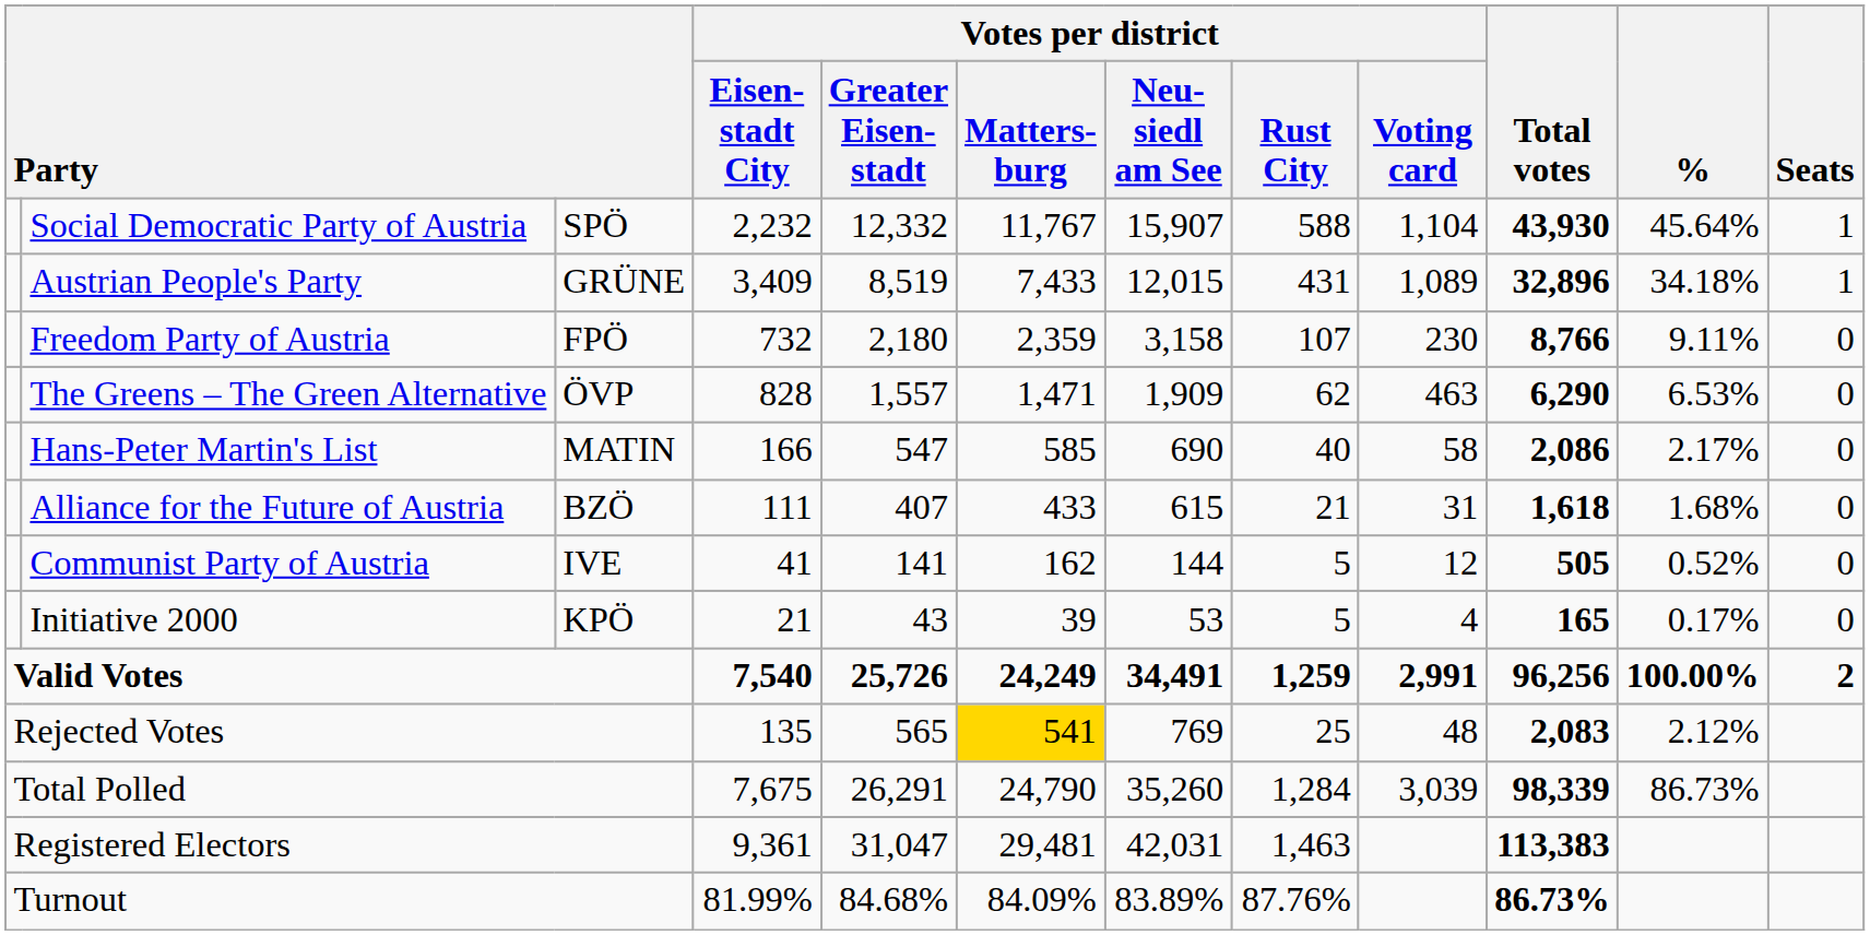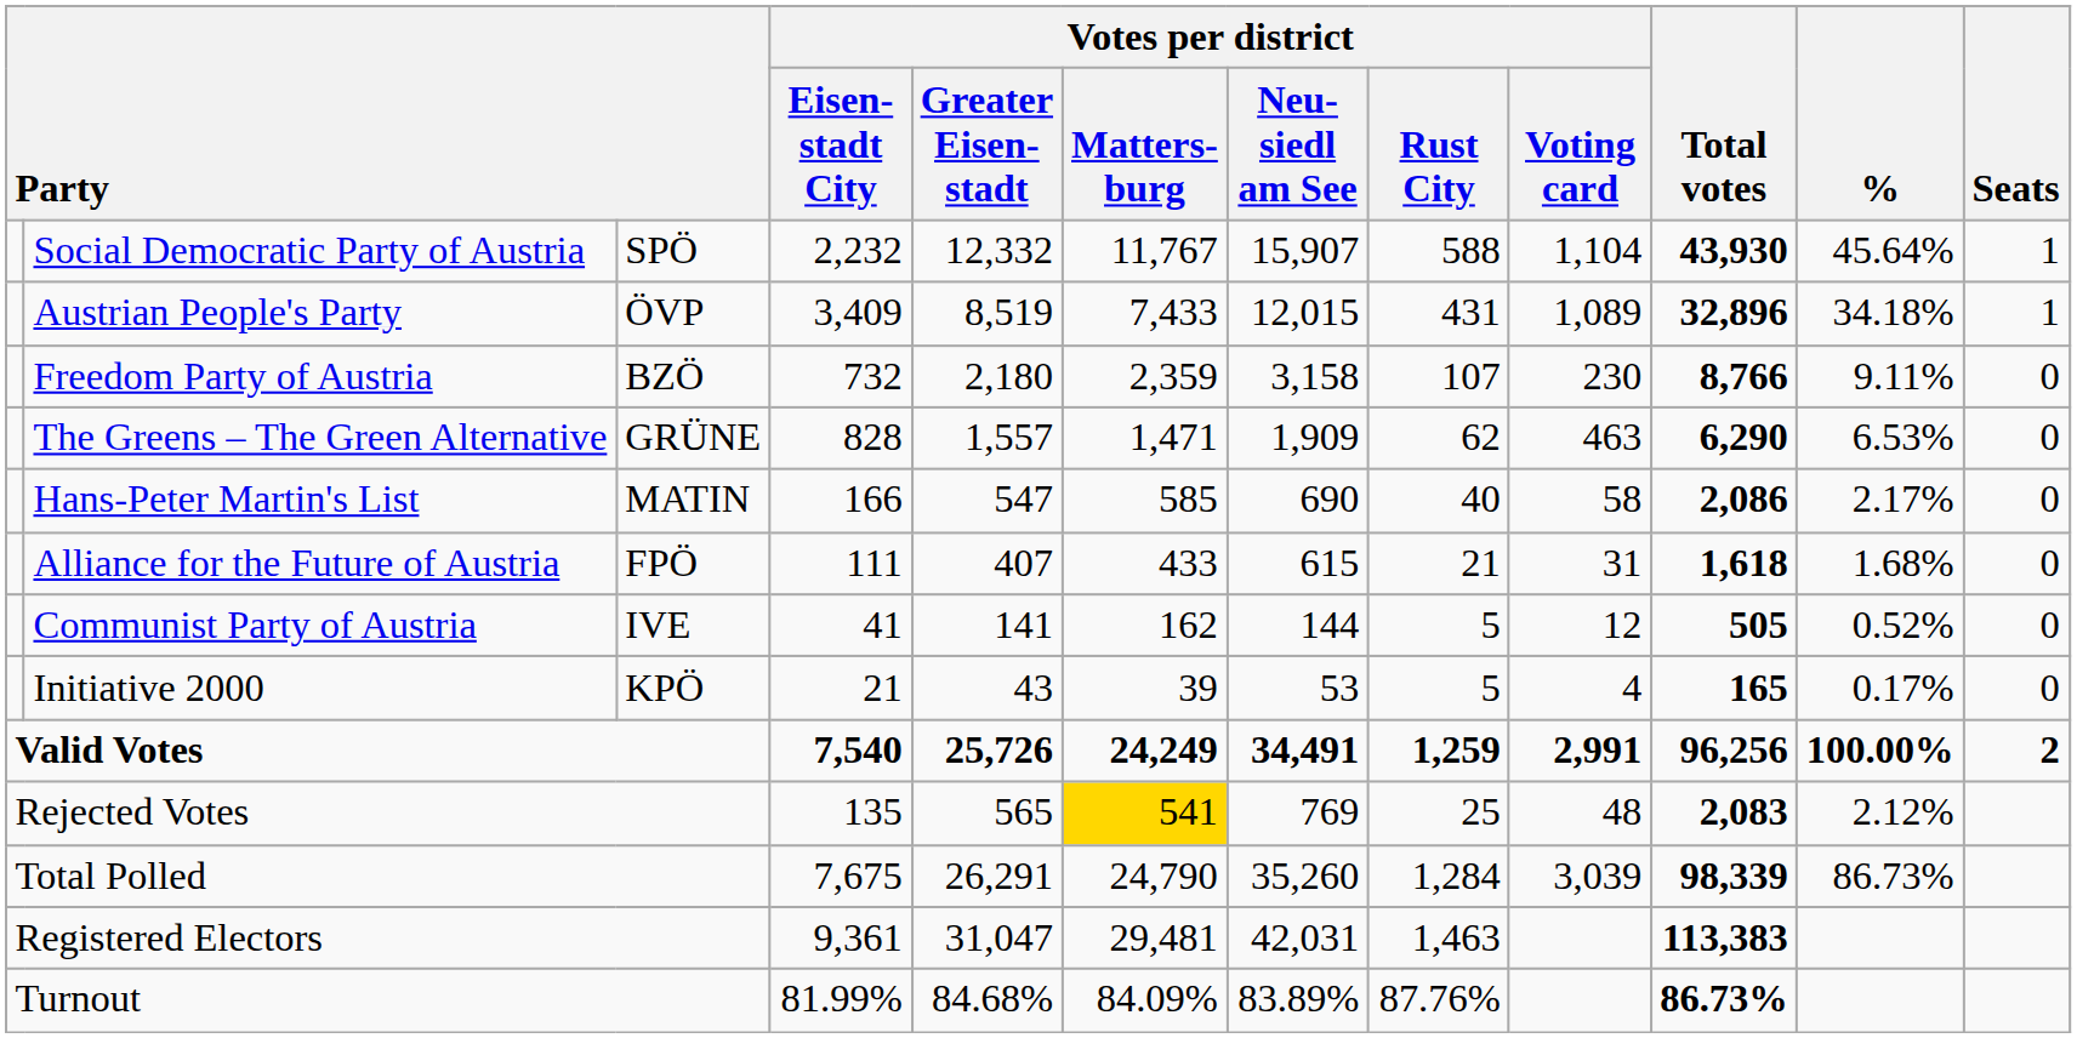 <table class="wikitable" border="1" style="text-align:right;">
 <tr>
 <th style="text-align:left;" valign=bottom rowspan=2 colspan=3>Party</th>
 <th colspan=6>Votes per district</th>
 <th align=center valign=bottom rowspan=2 width="50">Total<br>votes</th>
 <th align=center valign=bottom rowspan=2 width="50">%</th>
 <th align=center valign=bottom rowspan=2>Seats</th>
 </tr>
 <tr>
 <th align=center valign=bottom width="50"><a href='#'>Eisen-<br>stadt<br>City</a></th>
 <th align=center valign=bottom width="50"><a href='#'>Greater<br>Eisen-<br>stadt</a></th>
 <th align=center valign=bottom width="50"><a href='#'>Matters-<br>burg</a></th>
 <th align=center valign=bottom width="50"><a href='#'>Neu-<br>siedl<br>am See</a></th>
 <th align=center valign=bottom width="50"><a href='#'>Rust<br>City</a></th>
 <th align=center valign=bottom width="50"><a href='#'>Voting<br>card</a></th>
 </tr>
 <tr>
 <td></td>
 <td align=left><a href='#'>Social Democratic Party of Austria</a></td>
 <td align=left>SPÖ</td>
 <td>2,232</td>
 <td>12,332</td>
 <td>11,767</td>
 <td>15,907</td>
 <td>588</td>
 <td>1,104</td>
 <td><strong>43,930</strong></td>
 <td>45.64%</td>
 <td>1</td>
 </tr>
 <tr>
 <td></td>
 <td align=left><a href='#'>Austrian People's Party</a></td>
-<td align=left>GRÜNE</td>
+<td align=left>ÖVP</td>
 <td>3,409</td>
 <td>8,519</td>
 <td>7,433</td>
 <td>12,015</td>
 <td>431</td>
 <td>1,089</td>
 <td><strong>32,896</strong></td>
 <td>34.18%</td>
 <td>1</td>
 </tr>
 <tr>
 <td></td>
 <td align=left><a href='#'>Freedom Party of Austria</a></td>
-<td align=left>FPÖ</td>
+<td align=left>BZÖ</td>
 <td>732</td>
 <td>2,180</td>
 <td>2,359</td>
 <td>3,158</td>
 <td>107</td>
 <td>230</td>
 <td><strong>8,766</strong></td>
 <td>9.11%</td>
 <td>0</td>
 </tr>
 <tr>
 <td></td>
 <td align=left style="white-space: nowrap;"><a href='#'>The Greens – The Green Alternative</a></td>
-<td align=left>ÖVP</td>
+<td align=left>GRÜNE</td>
 <td>828</td>
 <td>1,557</td>
 <td>1,471</td>
 <td>1,909</td>
 <td>62</td>
 <td>463</td>
 <td><strong>6,290</strong></td>
 <td>6.53%</td>
 <td>0</td>
 </tr>
 <tr>
 <td></td>
 <td align=left><a href='#'>Hans-Peter Martin's List</a></td>
 <td align=left>MATIN</td>
 <td>166</td>
 <td>547</td>
 <td>585</td>
 <td>690</td>
 <td>40</td>
 <td>58</td>
 <td><strong>2,086</strong></td>
 <td>2.17%</td>
 <td>0</td>
 </tr>
 <tr>
 <td></td>
 <td align=left><a href='#'>Alliance for the Future of Austria</a></td>
-<td align=left>BZÖ</td>
+<td align=left>FPÖ</td>
 <td>111</td>
 <td>407</td>
 <td>433</td>
 <td>615</td>
 <td>21</td>
 <td>31</td>
 <td><strong>1,618</strong></td>
 <td>1.68%</td>
 <td>0</td>
 </tr>
 <tr>
 <td></td>
 <td align=left><a href='#'>Communist Party of Austria</a></td>
 <td align=left>IVE</td>
 <td>41</td>
 <td>141</td>
 <td>162</td>
 <td>144</td>
 <td>5</td>
 <td>12</td>
 <td><strong>505</strong></td>
 <td>0.52%</td>
 <td>0</td>
 </tr>
 <tr>
 <td></td>
 <td align=left>Initiative 2000</td>
 <td align=left>KPÖ</td>
 <td>21</td>
 <td>43</td>
 <td>39</td>
 <td>53</td>
 <td>5</td>
 <td>4</td>
 <td><strong>165</strong></td>
 <td>0.17%</td>
 <td>0</td>
 </tr>
 <tr style="font-weight:bold">
 <td align=left colspan=3>Valid Votes</td>
 <td>7,540</td>
 <td>25,726</td>
 <td>24,249</td>
 <td>34,491</td>
 <td>1,259</td>
 <td>2,991</td>
 <td>96,256</td>
 <td>100.00%</td>
 <td>2</td>
 </tr>
 <tr>
 <td align=left colspan=3>Rejected Votes</td>
 <td>135</td>
 <td>565</td>
 <td style="background: gold;">541</td>
 <td>769</td>
 <td>25</td>
 <td>48</td>
 <td><strong>2,083</strong></td>
 <td>2.12%</td>
 <td></td>
 </tr>
 <tr>
 <td align=left colspan=3>Total Polled</td>
 <td>7,675</td>
 <td>26,291</td>
 <td>24,790</td>
 <td>35,260</td>
 <td>1,284</td>
 <td>3,039</td>
 <td><strong>98,339</strong></td>
 <td>86.73%</td>
 <td></td>
 </tr>
 <tr>
 <td align=left colspan=3>Registered Electors</td>
 <td>9,361</td>
 <td>31,047</td>
 <td>29,481</td>
 <td>42,031</td>
 <td>1,463</td>
 <td></td>
 <td><strong>113,383</strong></td>
 <td></td>
 <td></td>
 </tr>
 <tr>
 <td align=left colspan=3>Turnout</td>
 <td>81.99%</td>
 <td>84.68%</td>
 <td>84.09%</td>
 <td>83.89%</td>
 <td>87.76%</td>
 <td></td>
 <td><strong>86.73%</strong></td>
 <td></td>
 <td></td>
 </tr>
 </table>
